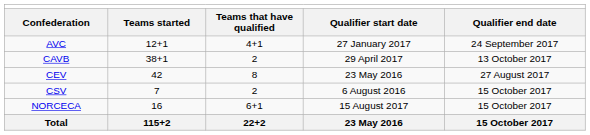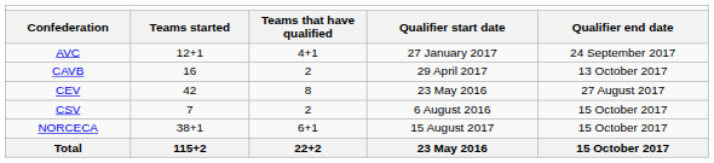 <table class="wikitable" style="text-align: center;">
 <tr>
 <td colspan=10 bgcolor=white></td>
 </tr>
 <tr>
 <th width=160>Confederation</th>
 <th width=150>Teams started</th>
 <th width=150>Teams that have qualified</th>
 <th width=220>Qualifier start date</th>
 <th width=220>Qualifier end date</th>
 </tr>
 <tr>
 <td><a href='#'>AVC</a></td>
 <td>12+1</td>
 <td>4+1</td>
 <td>27 January 2017</td>
 <td>24 September 2017</td>
 </tr>
 <tr>
 <td><a href='#'>CAVB</a></td>
-<td>38+1</td>
+<td>16</td>
 <td>2</td>
 <td>29 April 2017</td>
 <td>13 October 2017</td>
 </tr>
 <tr>
 <td><a href='#'>CEV</a></td>
 <td>42</td>
 <td>8</td>
 <td>23 May 2016</td>
 <td>27 August 2017</td>
 </tr>
 <tr>
 <td><a href='#'>CSV</a></td>
 <td>7</td>
 <td>2</td>
 <td>6 August 2016</td>
 <td>15 October 2017</td>
 </tr>
 <tr>
 <td><a href='#'>NORCECA</a></td>
-<td>16</td>
+<td>38+1</td>
 <td>6+1</td>
 <td>15 August 2017</td>
 <td>15 October 2017</td>
 </tr>
 <tr>
 <th>Total</th>
 <th>115+2</th>
 <th>22+2</th>
 <th>23 May 2016</th>
 <th>15 October 2017</th>
 </tr>
 </table>
